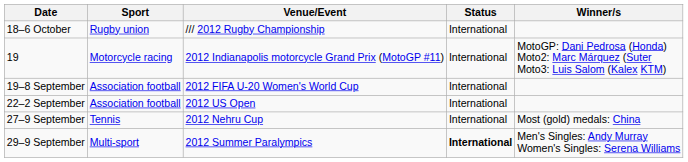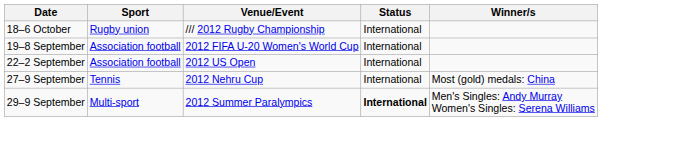 <table class="wikitable sortable">
 <tr>
 <th>Date</th>
 <th>Sport</th>
 <th>Venue/Event</th>
 <th>Status</th>
 <th>Winner/s</th>
 </tr>
 <tr>
 <td>18–6 October</td>
 <td><a href='#'>Rugby union</a></td>
 <td>/// <a href='#'>2012 Rugby Championship</a></td>
 <td>International</td>
 <td></td>
-</tr>
-<tr>
-<td>19</td>
-<td><a href='#'>Motorcycle racing</a></td>
-<td> <a href='#'>2012 Indianapolis motorcycle Grand Prix</a> (<a href='#'>MotoGP #11</a>)</td>
-<td>International</td>
-<td>MotoGP:  <a href='#'>Dani Pedrosa</a> (<a href='#'>Honda</a>)<br>Moto2:  <a href='#'>Marc Márquez</a> (<a href='#'>Suter</a><br>Moto3:  <a href='#'>Luis Salom</a> (<a href='#'>Kalex</a> <a href='#'>KTM</a>)</td>
 </tr>
 <tr>
 <td>19–8 September</td>
 <td><a href='#'>Association football</a></td>
 <td> <a href='#'>2012 FIFA U-20 Women's World Cup</a></td>
 <td>International</td>
 <td></td>
 </tr>
 <tr>
 <td>22–2 September</td>
 <td><a href='#'>Association football</a></td>
 <td> <a href='#'>2012 US Open</a></td>
 <td>International</td>
 <td></td>
 </tr>
 <tr>
 <td>27–9 September</td>
 <td><a href='#'>Tennis</a></td>
 <td> <a href='#'>2012 Nehru Cup</a></td>
 <td>International</td>
 <td>Most (gold) medals:  <a href='#'>China</a></td>
 </tr>
 <tr>
 <td>29–9 September</td>
 <td><a href='#'>Multi-sport</a></td>
 <td> <a href='#'>2012 Summer Paralympics</a></td>
 <td><strong>International</strong></td>
 <td>Men's Singles:  <a href='#'>Andy Murray</a><br> Women's Singles: <a href='#'>Serena Williams</a></td>
 </tr>
 </table>
